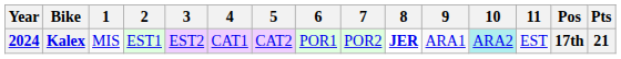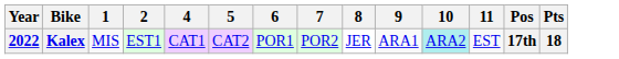 <table class="wikitable" style="text-align:center;">
 <tr>
 <th>Year</th>
 <th>Bike</th>
 <th>1</th>
 <th>2</th>
-<th>3</th>
 <th>4</th>
 <th>5</th>
 <th>6</th>
 <th>7</th>
 <th>8</th>
 <th>9</th>
 <th>10</th>
 <th>11</th>
 <th>Pos</th>
 <th>Pts</th>
 </tr>
 <tr>
-<th><a href='#'>2024</a></th>
+<th><a href='#'>2022</a></th>
 <th><a href='#'>Kalex</a></th>
 <td><a href='#'>MIS</a></td>
 <td style="background:#DFFFDF;"><a href='#'>EST1</a><br></td>
-<td style="background:#EFCFFF;"><a href='#'>EST2</a><br></td>
 <td style="background:#EFCFFF;"><a href='#'>CAT1</a><br></td>
 <td style="background:#EFCFFF;"><a href='#'>CAT2</a><br></td>
 <td style="background:#DFFFDF;"><a href='#'>POR1</a><br></td>
 <td style="background:#DFFFDF;"><a href='#'>POR2</a><br></td>
-<td style="background:#FFFFFF;"><strong><a href='#'>JER</a><br></strong></td>
+<td style="background:#FFFFFF;"><a href='#'>JER</a><br></td>
 <td><a href='#'>ARA1</a></td>
 <td style="background: paleturquoise;"><a href='#'>ARA2</a></td>
 <td><a href='#'>EST</a></td>
 <th>17th</th>
-<th>21</th>
+<th>18</th>
 </tr>
 </table>
